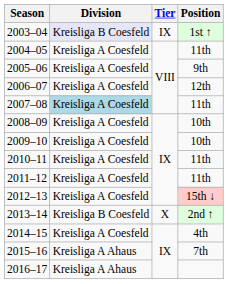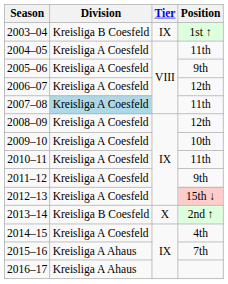 <table class="wikitable">
 <tr>
 <th>Season</th>
 <th>Division</th>
 <th><a href='#'>Tier</a></th>
 <th>Position</th>
 </tr>
 <tr align="center">
 <td>2003–04</td>
-<td align="left" style="background: lavender;">Kreisliga B Coesfeld</td>
+<td align="left">Kreisliga B Coesfeld</td>
 <td>IX</td>
 <td style="background:#ddffdd">1st ↑</td>
 </tr>
 <tr align="center">
 <td>2004–05</td>
 <td align="left">Kreisliga A Coesfeld</td>
 <td rowspan=4>VIII</td>
 <td>11th</td>
 </tr>
 <tr align="center">
 <td>2005–06</td>
 <td align="left">Kreisliga A Coesfeld</td>
 <td>9th</td>
 </tr>
 <tr align="center">
 <td>2006–07</td>
 <td align="left">Kreisliga A Coesfeld</td>
 <td>12th</td>
 </tr>
 <tr align="center">
 <td>2007–08</td>
 <td align="left" style="background: lightblue;">Kreisliga A Coesfeld</td>
 <td>11th</td>
 </tr>
 <tr align="center">
 <td>2008–09</td>
 <td align="left">Kreisliga A Coesfeld</td>
 <td rowspan=5>IX</td>
-<td>10th</td>
+<td>12th</td>
 </tr>
 <tr align="center">
 <td>2009–10</td>
 <td align="left">Kreisliga A Coesfeld</td>
 <td>10th</td>
 </tr>
 <tr align="center">
 <td>2010–11</td>
 <td align="left">Kreisliga A Coesfeld</td>
 <td>11th</td>
 </tr>
 <tr align="center">
 <td>2011–12</td>
 <td align="left">Kreisliga A Coesfeld</td>
-<td>11th</td>
+<td>9th</td>
 </tr>
 <tr align="center">
 <td>2012–13</td>
 <td align="left">Kreisliga A Coesfeld</td>
 <td style="background:#ffcccc">15th ↓</td>
 </tr>
 <tr align="center">
 <td>2013–14</td>
 <td align="left">Kreisliga B Coesfeld</td>
 <td>X</td>
 <td style="background:#ddffdd">2nd ↑</td>
 </tr>
 <tr align="center">
 <td>2014–15</td>
 <td align="left">Kreisliga A Coesfeld</td>
 <td rowspan=3>IX</td>
 <td>4th</td>
 </tr>
 <tr align="center">
 <td>2015–16</td>
 <td align="left">Kreisliga A Ahaus</td>
 <td>7th</td>
 </tr>
 <tr align="center">
 <td>2016–17</td>
 <td align="left">Kreisliga A Ahaus</td>
 <td></td>
 </tr>
 </table>
